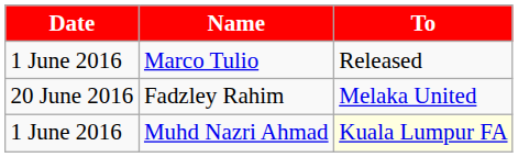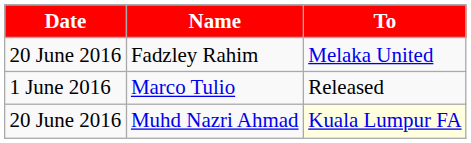 <table class="wikitable sortable">
 <tr>
 <th style="background:red; color:white;">Date</th>
 <th style="background:red; color:white;">Name</th>
 <th style="background:red; color:white;">To</th>
+</tr>
+<tr>
+<td>20 June 2016</td>
+<td> Fadzley Rahim</td>
+<td> <a href='#'>Melaka United</a></td>
 </tr>
 <tr>
 <td>1 June 2016</td>
 <td> <a href='#'>Marco Tulio</a></td>
 <td>Released</td>
 </tr>
 <tr>
 <td>20 June 2016</td>
-<td> Fadzley Rahim</td>
-<td> <a href='#'>Melaka United</a></td>
-</tr>
-<tr>
-<td>1 June 2016</td>
 <td> <a href='#'>Muhd Nazri Ahmad</a></td>
 <td style="background: lightyellow;"> <a href='#'>Kuala Lumpur FA</a></td>
 </tr>
 </table>
